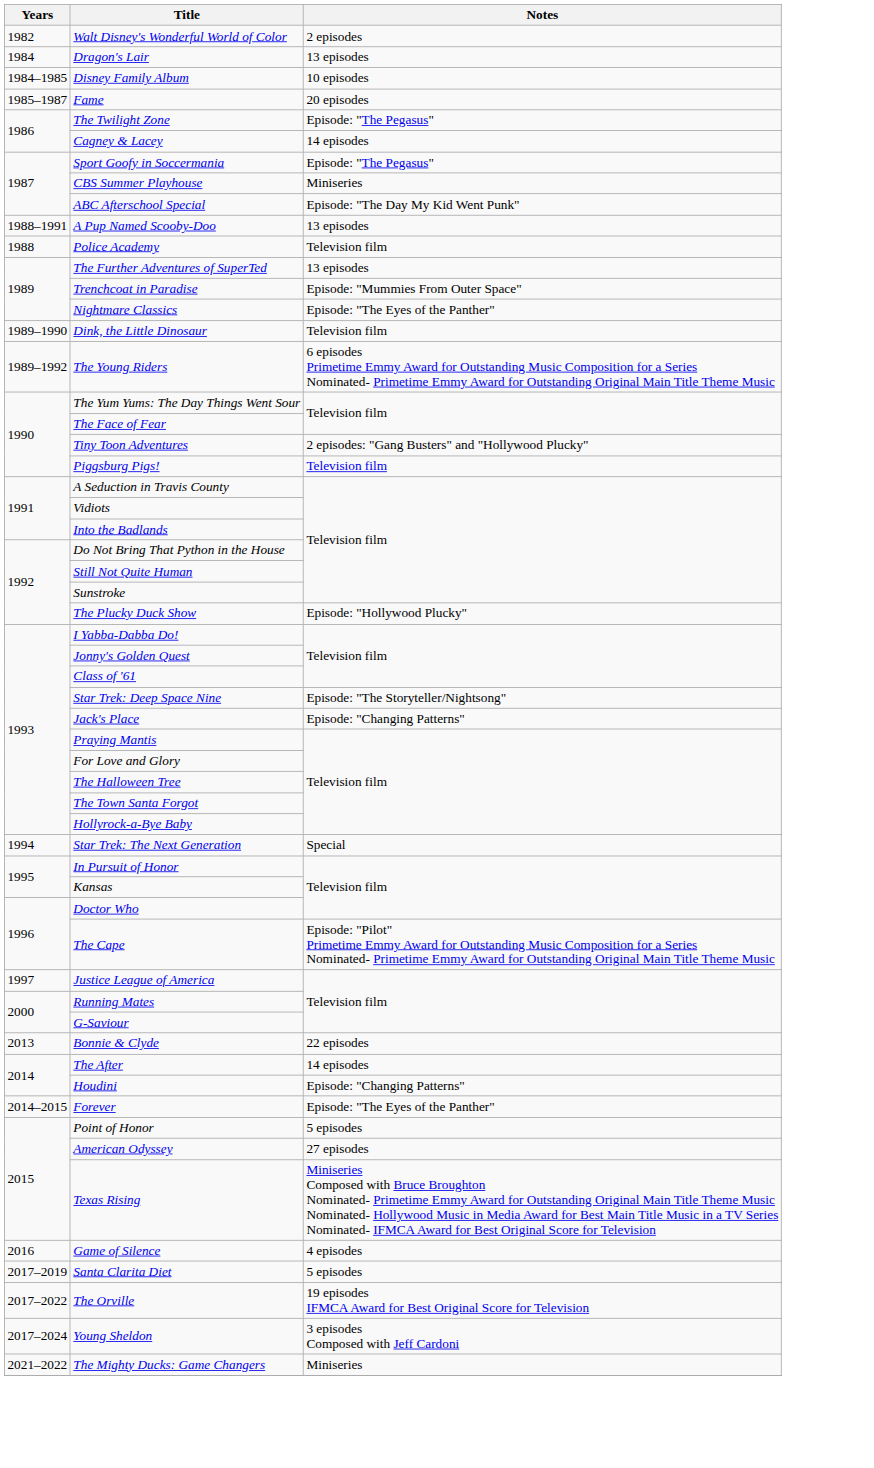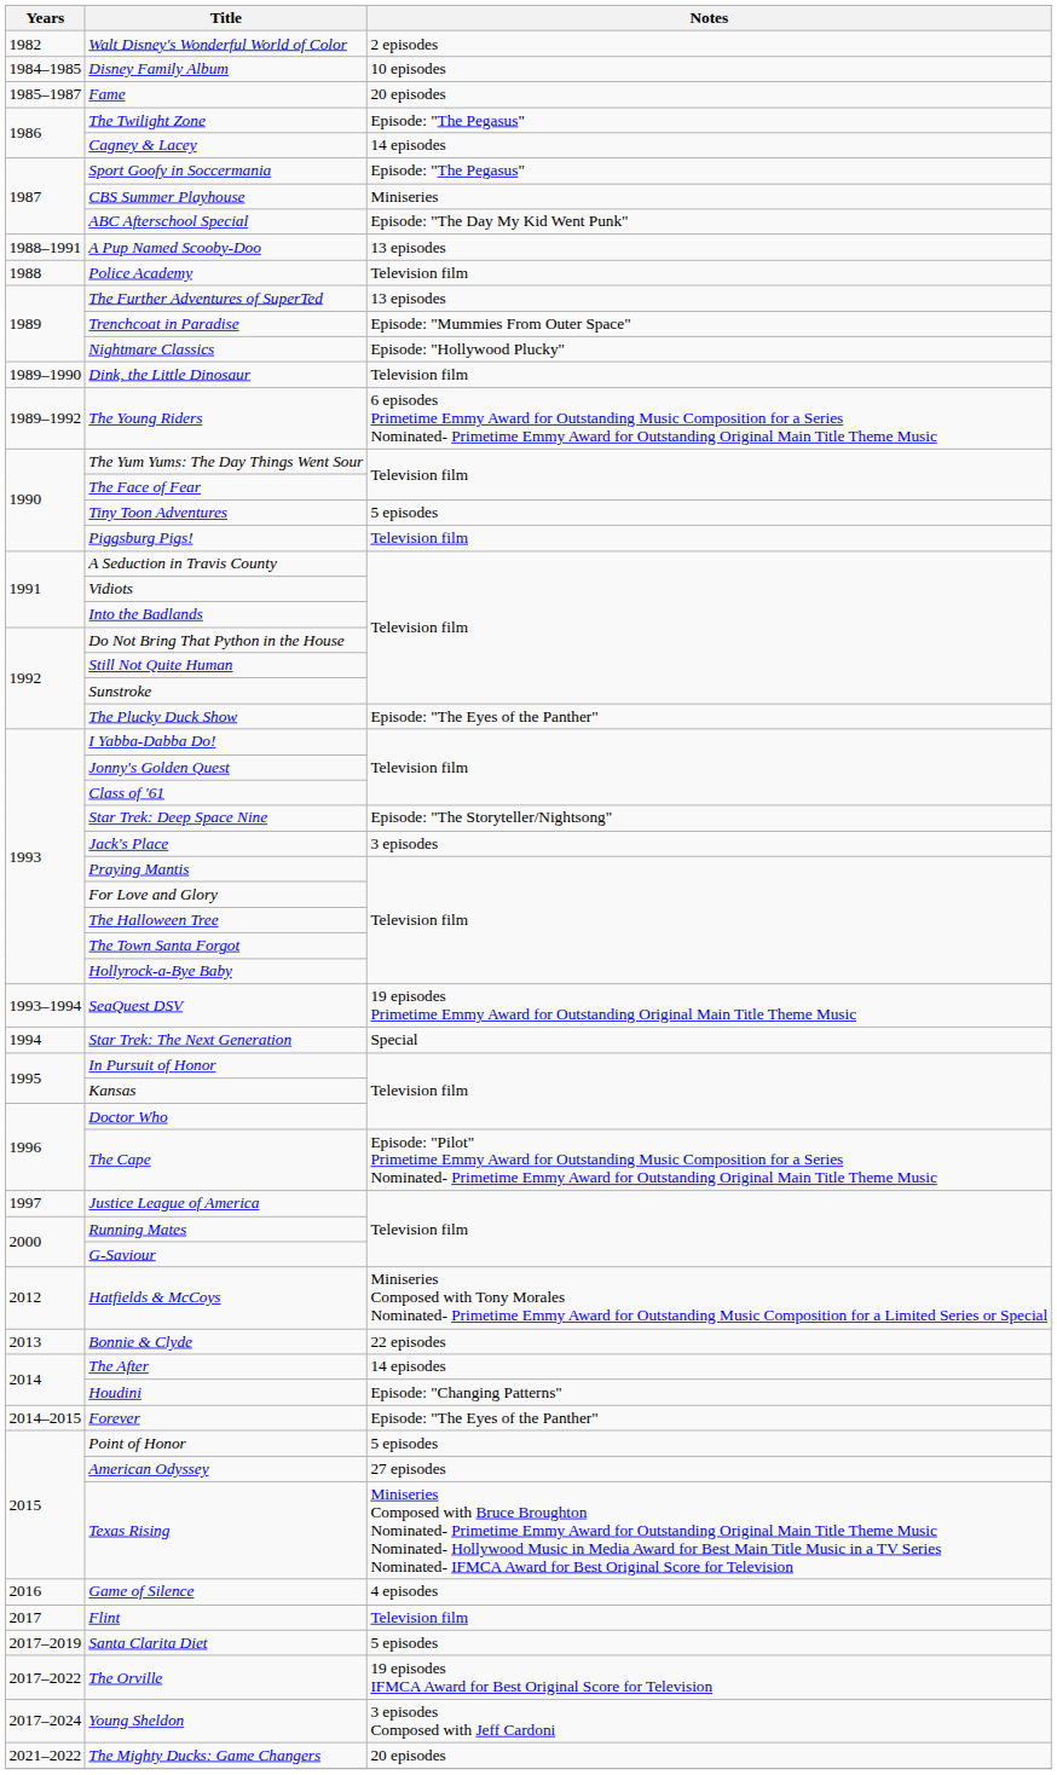 <table class="wikitable sortable">
 <tr>
 <th>Years</th>
 <th>Title</th>
 <th>Notes</th>
 </tr>
 <tr>
 <td>1982</td>
 <td><em><a href='#'>Walt Disney's Wonderful World of Color</a></em></td>
 <td>2 episodes</td>
-</tr>
-<tr>
-<td>1984</td>
-<td><em><a href='#'>Dragon's Lair</a></em></td>
-<td>13 episodes</td>
 </tr>
 <tr>
 <td>1984–1985</td>
 <td><em><a href='#'>Disney Family Album</a></em></td>
 <td>10 episodes</td>
 </tr>
 <tr>
 <td>1985–1987</td>
 <td><em><a href='#'>Fame</a></em></td>
 <td>20 episodes</td>
 </tr>
 <tr>
 <td rowspan="2">1986</td>
 <td><a href='#'><em>The Twilight Zone</em></a></td>
 <td>Episode: "<a href='#'>The Pegasus</a>"</td>
 </tr>
 <tr>
 <td><em><a href='#'>Cagney & Lacey</a></em></td>
 <td>14 episodes</td>
 </tr>
 <tr>
 <td rowspan="3">1987</td>
 <td><em><a href='#'>Sport Goofy in Soccermania</a></em></td>
 <td>Episode: "<a href='#'>The Pegasus</a>"</td>
 </tr>
 <tr>
 <td><em><a href='#'>CBS Summer Playhouse</a></em></td>
 <td>Miniseries</td>
 </tr>
 <tr>
 <td><em><a href='#'>ABC Afterschool Special</a></em></td>
 <td>Episode: "The Day My Kid Went Punk"</td>
 </tr>
 <tr>
 <td>1988–1991</td>
 <td><em><a href='#'>A Pup Named Scooby-Doo</a></em></td>
 <td>13 episodes</td>
 </tr>
 <tr>
 <td>1988</td>
 <td><em><a href='#'>Police Academy</a></em></td>
 <td>Television film</td>
 </tr>
 <tr>
 <td rowspan="3">1989</td>
 <td><em><a href='#'>The Further Adventures of SuperTed</a></em></td>
 <td>13 episodes</td>
 </tr>
 <tr>
 <td><em><a href='#'>Trenchcoat in Paradise</a></em></td>
 <td>Episode: "Mummies From Outer Space"</td>
 </tr>
 <tr>
 <td><em><a href='#'>Nightmare Classics</a></em></td>
-<td>Episode: "The Eyes of the Panther"</td>
+<td>Episode: "Hollywood Plucky"</td>
 </tr>
 <tr>
 <td>1989–1990</td>
 <td><em><a href='#'>Dink, the Little Dinosaur</a></em></td>
 <td>Television film</td>
 </tr>
 <tr>
 <td>1989–1992</td>
 <td><em><a href='#'>The Young Riders</a></em></td>
 <td>6 episodes<br><a href='#'>Primetime Emmy Award for Outstanding Music Composition for a Series</a><br>Nominated- <a href='#'>Primetime Emmy Award for Outstanding Original Main Title Theme Music</a></td>
 </tr>
 <tr>
 <td rowspan="4">1990</td>
 <td><em>The Yum Yums: The Day Things Went Sour</em></td>
 <td rowspan="2">Television film</td>
 </tr>
 <tr>
 <td><em><a href='#'>The Face of Fear</a></em></td>
 </tr>
 <tr>
 <td><em><a href='#'>Tiny Toon Adventures</a></em></td>
-<td>2 episodes: "Gang Busters" and "Hollywood Plucky"</td>
+<td>5 episodes</td>
 </tr>
 <tr>
 <td><em><a href='#'>Piggsburg Pigs!</a></em></td>
 <td><a href='#'>Television film</a></td>
 </tr>
 <tr>
 <td rowspan="3">1991</td>
 <td><em>A Seduction in Travis County</em></td>
 <td rowspan="6">Television film</td>
 </tr>
 <tr>
 <td><em>Vidiots</em></td>
 </tr>
 <tr>
 <td><em><a href='#'>Into the Badlands</a></em></td>
 </tr>
 <tr>
 <td rowspan="4">1992</td>
 <td><em>Do Not Bring That Python in the House</em></td>
 </tr>
 <tr>
 <td><em><a href='#'>Still Not Quite Human</a></em></td>
 </tr>
 <tr>
 <td><em>Sunstroke</em></td>
 </tr>
 <tr>
 <td><em><a href='#'>The Plucky Duck Show</a></em></td>
-<td>Episode: "Hollywood Plucky"</td>
+<td>Episode: "The Eyes of the Panther"</td>
 </tr>
 <tr>
 <td rowspan="10">1993</td>
 <td><em><a href='#'>I Yabba-Dabba Do!</a></em></td>
 <td rowspan="3">Television film</td>
 </tr>
 <tr>
 <td><em><a href='#'>Jonny's Golden Quest</a></em></td>
 </tr>
 <tr>
 <td><em><a href='#'>Class of '61</a></em></td>
 </tr>
 <tr>
 <td><em><a href='#'>Star Trek: Deep Space Nine</a></em></td>
 <td>Episode: "The Storyteller/Nightsong"</td>
 </tr>
 <tr>
 <td><a href='#'><em>Jack's Place</em></a></td>
-<td>Episode: "Changing Patterns"</td>
+<td>3 episodes</td>
 </tr>
 <tr>
 <td><em><a href='#'>Praying Mantis</a></em></td>
 <td rowspan="5">Television film</td>
 </tr>
 <tr>
 <td><em>For Love and Glory</em></td>
 </tr>
 <tr>
 <td><a href='#'><em>The Halloween Tree</em></a></td>
 </tr>
 <tr>
 <td><em><a href='#'>The Town Santa Forgot</a></em></td>
 </tr>
 <tr>
 <td><em><a href='#'>Hollyrock-a-Bye Baby</a></em></td>
+</tr>
+<tr>
+<td>1993–1994</td>
+<td><em><a href='#'>SeaQuest DSV</a></em></td>
+<td>19 episodes<br><a href='#'>Primetime Emmy Award for Outstanding Original Main Title Theme Music</a></td>
 </tr>
 <tr>
 <td>1994</td>
 <td><em><a href='#'>Star Trek: The Next Generation</a></em></td>
 <td>Special</td>
 </tr>
 <tr>
 <td rowspan="2">1995</td>
 <td><em><a href='#'>In Pursuit of Honor</a></em></td>
 <td rowspan="3">Television film</td>
 </tr>
 <tr>
 <td><em>Kansas</em></td>
 </tr>
 <tr>
 <td rowspan="2">1996</td>
 <td><a href='#'><em>Doctor Who</em></a></td>
 </tr>
 <tr>
 <td><a href='#'><em>The Cape</em></a></td>
 <td>Episode: "Pilot"<br><a href='#'>Primetime Emmy Award for Outstanding Music Composition for a Series</a><br>Nominated- <a href='#'>Primetime Emmy Award for Outstanding Original Main Title Theme Music</a></td>
 </tr>
 <tr>
 <td>1997</td>
 <td><a href='#'><em>Justice League of America</em></a></td>
 <td rowspan="3">Television film</td>
 </tr>
 <tr>
 <td rowspan="2">2000</td>
 <td><a href='#'><em>Running Mates</em></a></td>
 </tr>
 <tr>
 <td><em><a href='#'>G-Saviour</a></em></td>
+</tr>
+<tr>
+<td>2012</td>
+<td><em><a href='#'>Hatfields & McCoys</a></em></td>
+<td>Miniseries<br>Composed with Tony Morales<br>Nominated- <a href='#'>Primetime Emmy Award for Outstanding Music Composition for a Limited Series or Special</a></td>
 </tr>
 <tr>
 <td>2013</td>
 <td><em><a href='#'>Bonnie & Clyde</a></em></td>
 <td>22 episodes</td>
 </tr>
 <tr>
 <td rowspan="2">2014</td>
 <td><em><a href='#'>The After</a></em></td>
 <td>14 episodes</td>
 </tr>
 <tr>
 <td><a href='#'><em>Houdini</em></a></td>
 <td>Episode: "Changing Patterns"</td>
 </tr>
 <tr>
 <td>2014–2015</td>
 <td><a href='#'><em>Forever</em></a></td>
 <td>Episode: "The Eyes of the Panther"</td>
 </tr>
 <tr>
 <td rowspan="3">2015</td>
 <td><em>Point of Honor</em></td>
 <td>5 episodes</td>
 </tr>
 <tr>
 <td><em><a href='#'>American Odyssey</a></em></td>
 <td>27 episodes</td>
 </tr>
 <tr>
 <td><em><a href='#'>Texas Rising</a></em></td>
 <td><a href='#'>Miniseries</a><br>Composed with <a href='#'>Bruce Broughton</a><br>Nominated- <a href='#'>Primetime Emmy Award for Outstanding Original Main Title Theme Music</a><br>Nominated- <a href='#'>Hollywood Music in Media Award for Best Main Title Music in a TV Series</a><br>Nominated- <a href='#'>IFMCA Award for Best Original Score for Television</a></td>
 </tr>
 <tr>
 <td>2016</td>
 <td><em><a href='#'>Game of Silence</a></em></td>
 <td>4 episodes</td>
 </tr>
 <tr>
+<td>2017</td>
+<td><em><a href='#'>Flint</a></em></td>
+<td><a href='#'>Television film</a></td>
+</tr>
+<tr>
 <td>2017–2019</td>
 <td><em><a href='#'>Santa Clarita Diet</a></em></td>
 <td>5 episodes</td>
 </tr>
 <tr>
 <td>2017–2022</td>
 <td><em><a href='#'>The Orville</a></em></td>
 <td>19 episodes<br><a href='#'>IFMCA Award for Best Original Score for Television</a></td>
 </tr>
 <tr>
 <td>2017–2024</td>
 <td><em><a href='#'>Young Sheldon</a></em></td>
 <td>3 episodes<br>Composed with <a href='#'>Jeff Cardoni</a></td>
 </tr>
 <tr>
 <td>2021–2022</td>
 <td><em><a href='#'>The Mighty Ducks: Game Changers</a></em></td>
-<td>Miniseries</td>
+<td>20 episodes</td>
 </tr>
 <tr>
 </tr>
 </table>
